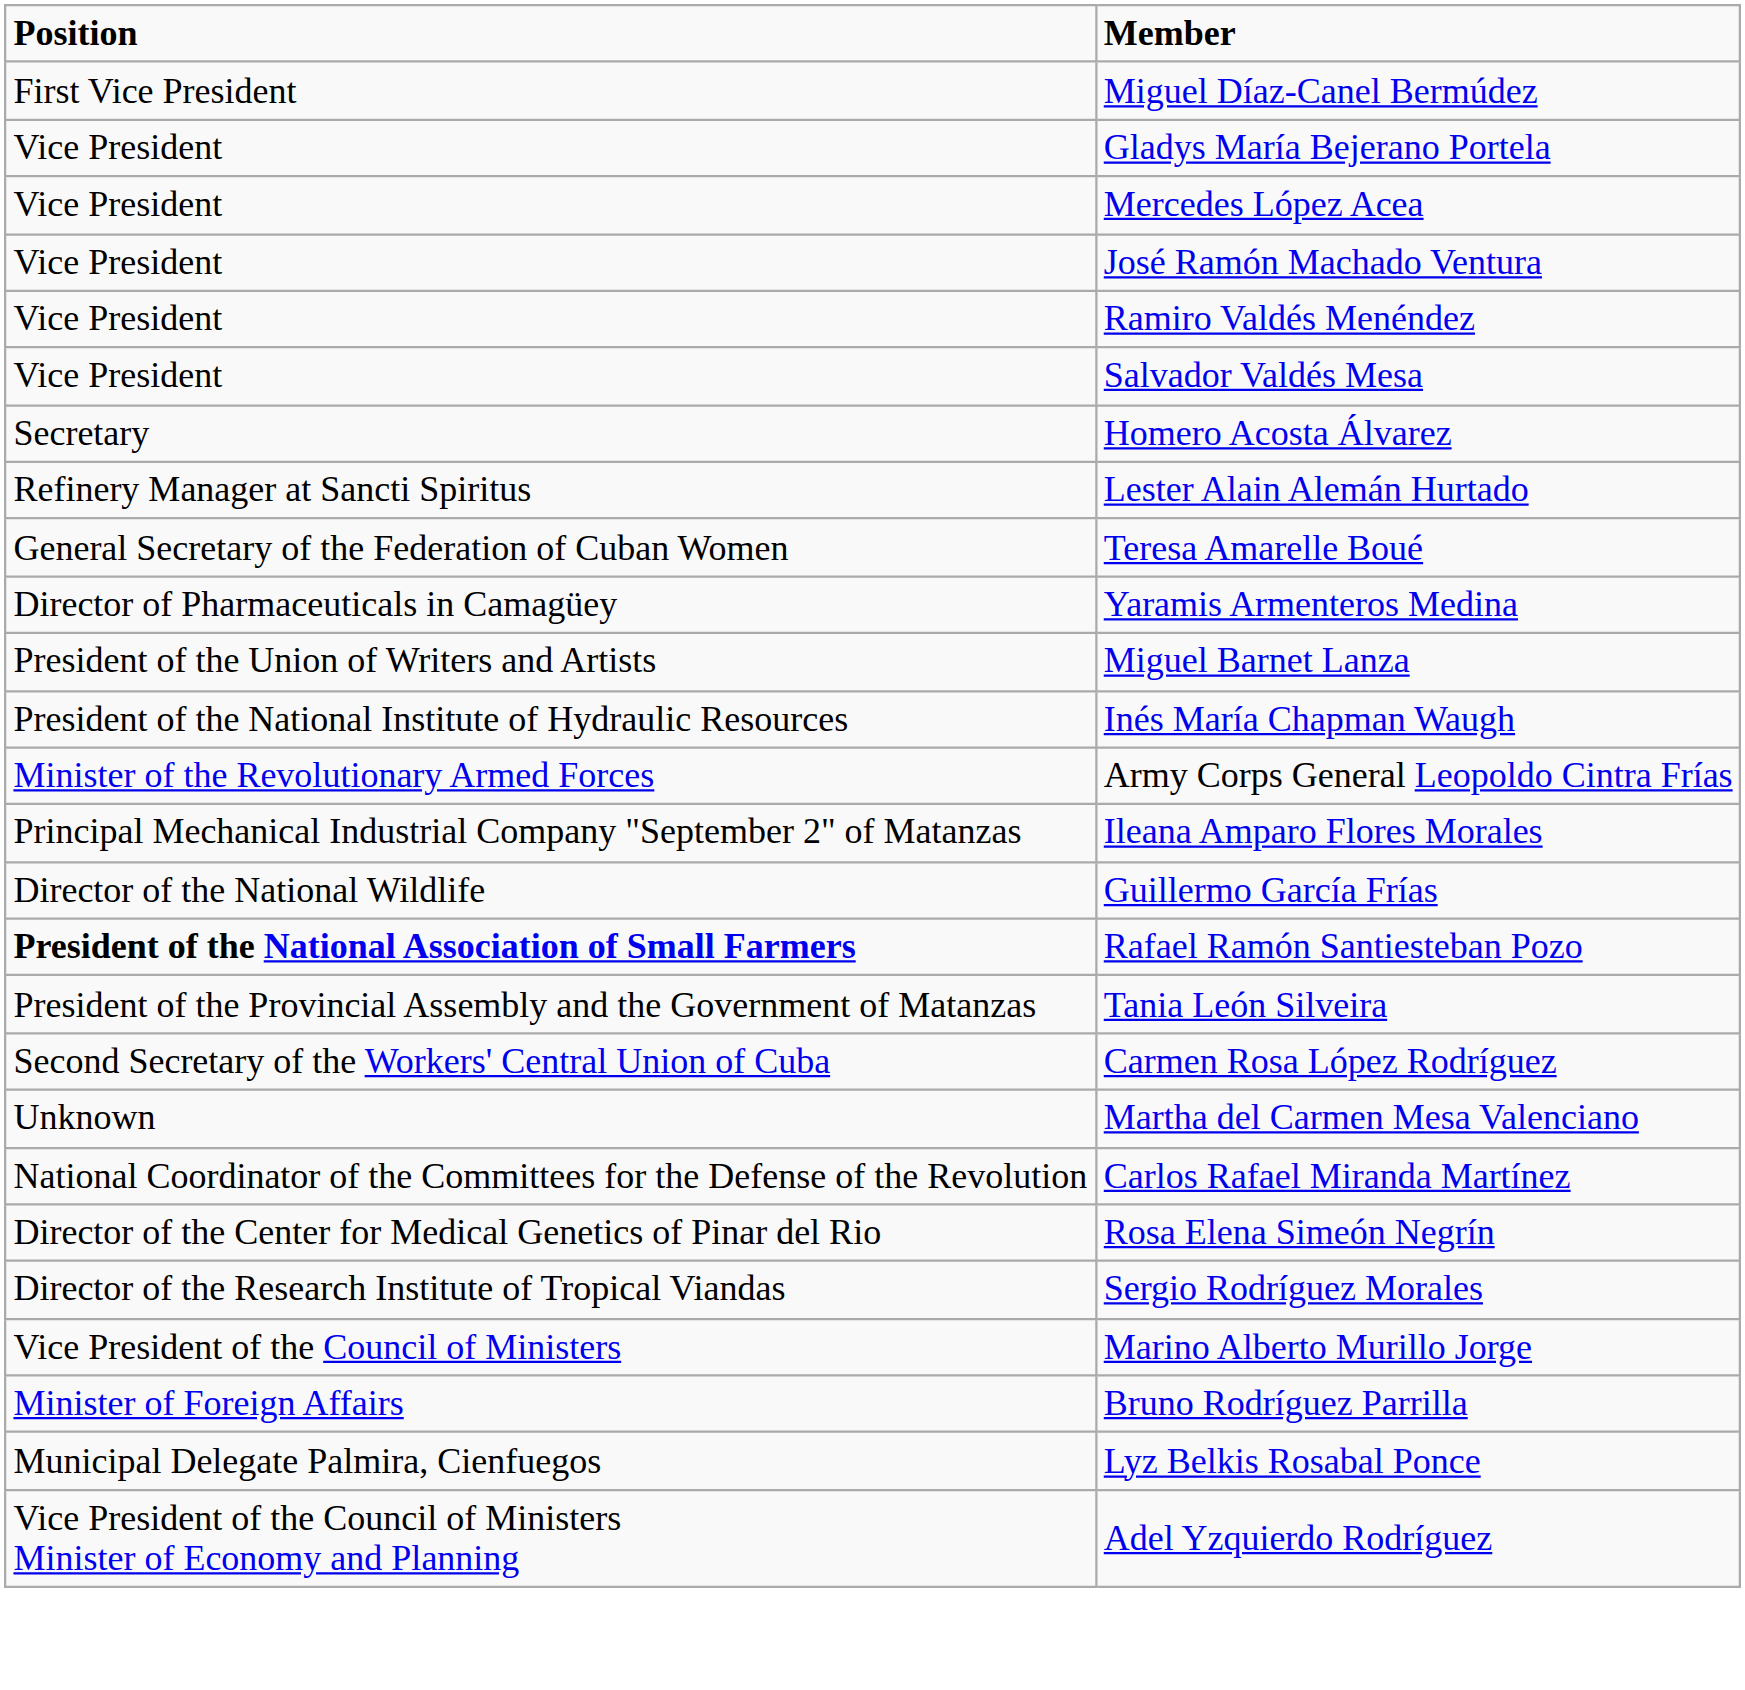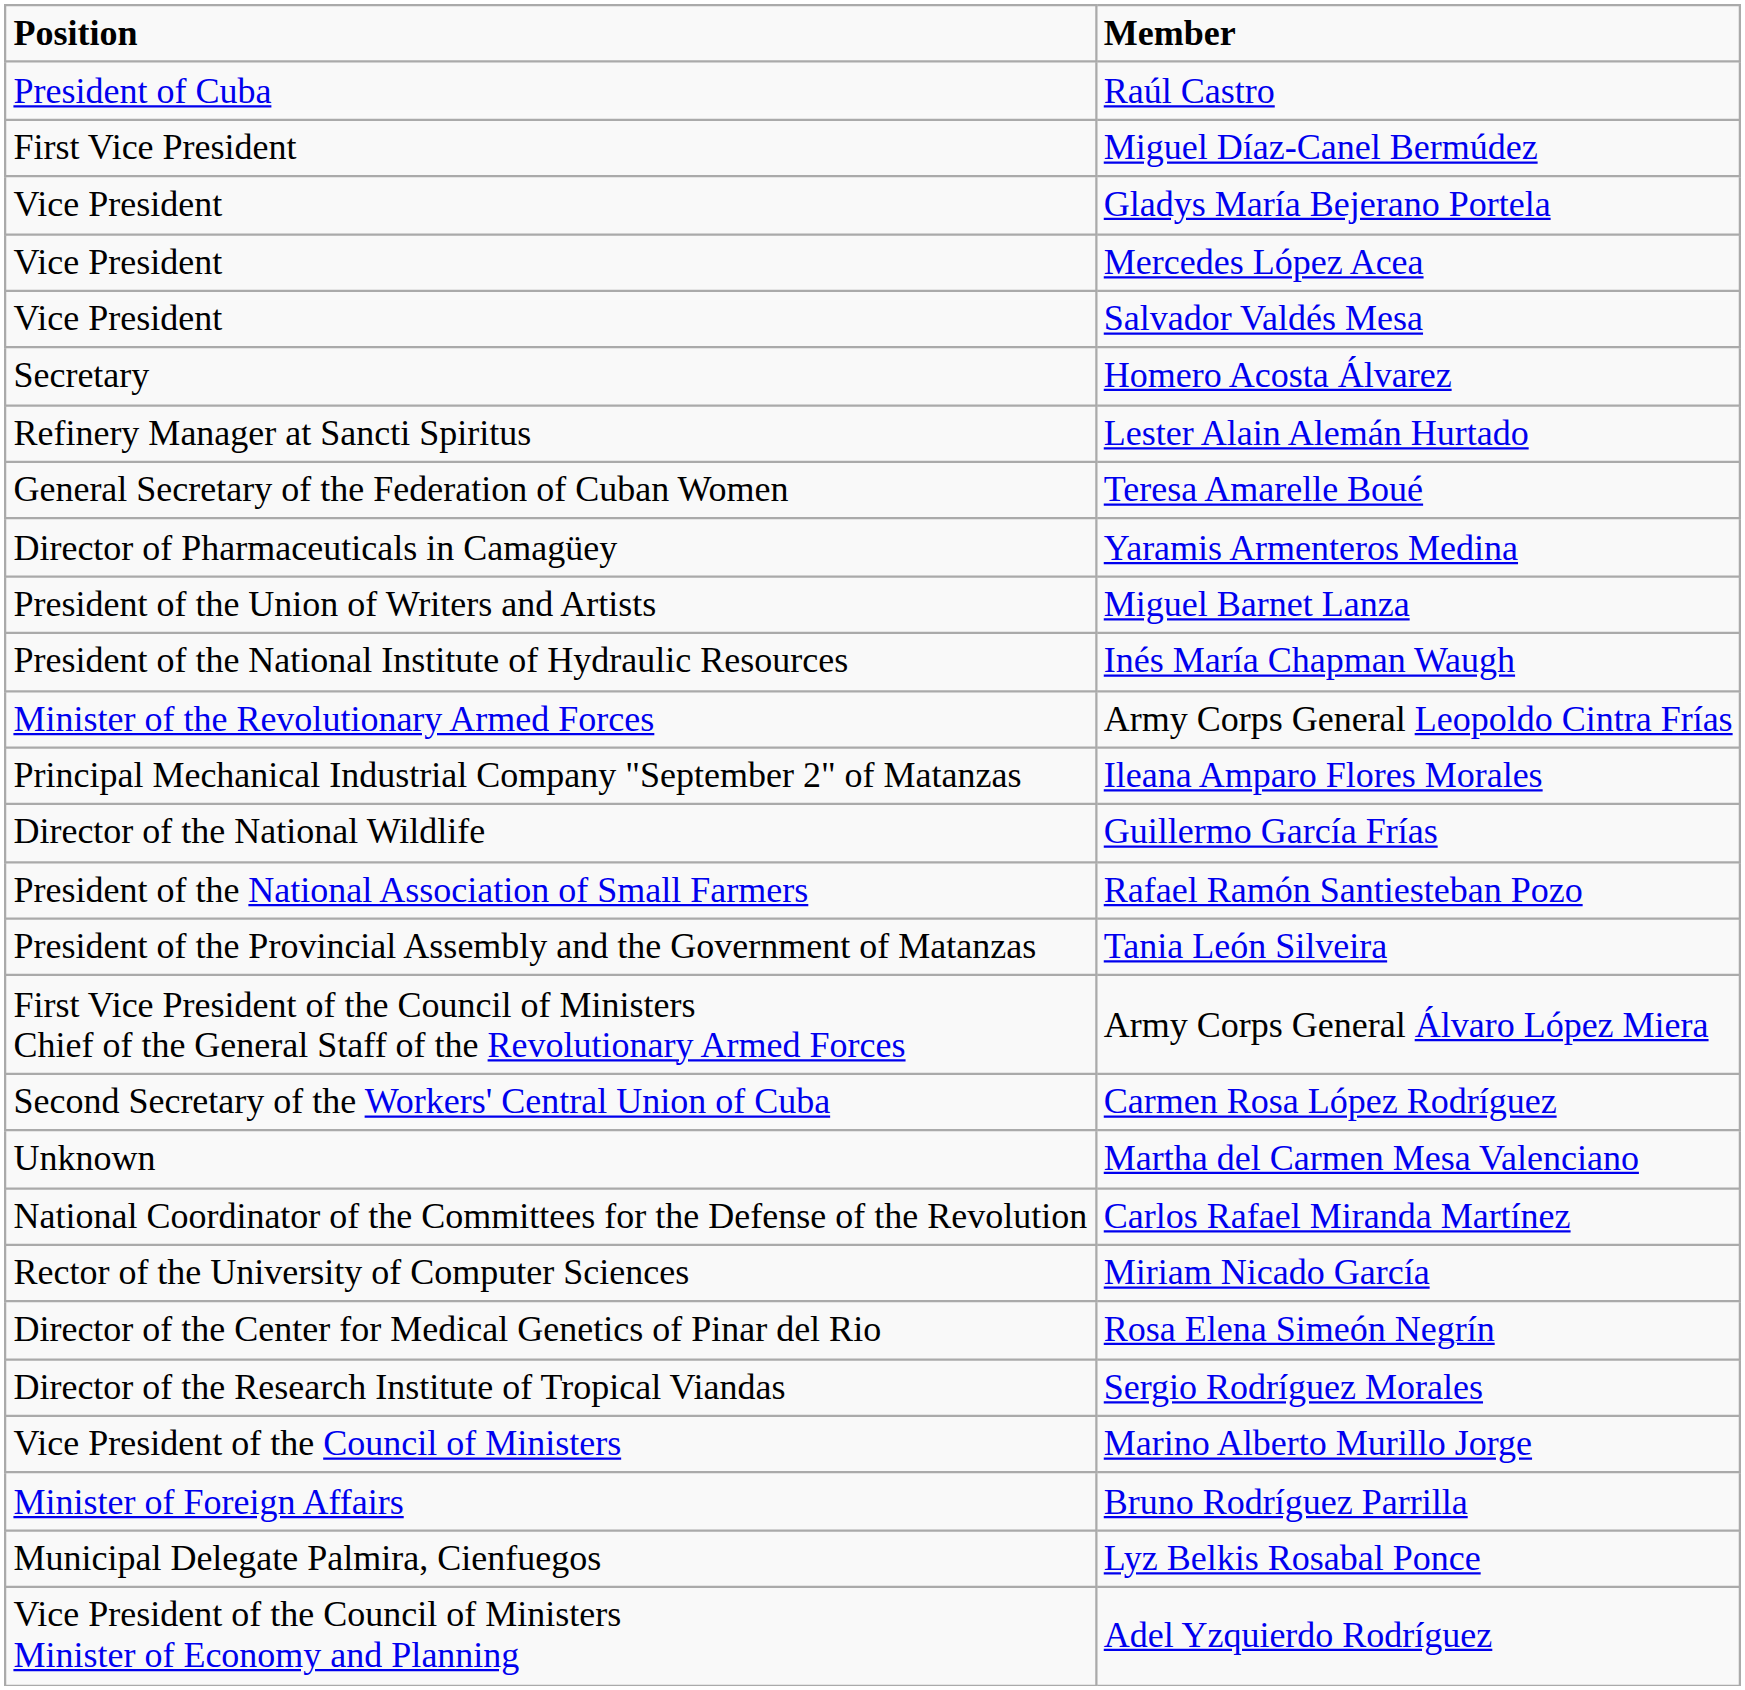 <table class=wikitable>
 <tr>
 <td><strong>Position</strong><br></td>
 <td><strong>Member</strong></td>
+</tr>
+<tr>
+<td><a href='#'>President of Cuba</a></td>
+<td><a href='#'>Raúl Castro</a></td>
 </tr>
 <tr>
 <td>First Vice President</td>
 <td><a href='#'>Miguel Díaz-Canel Bermúdez</a></td>
 </tr>
 <tr>
 <td>Vice President</td>
 <td><a href='#'>Gladys María Bejerano Portela</a></td>
 </tr>
 <tr>
 <td>Vice President</td>
 <td><a href='#'>Mercedes López Acea</a></td>
-</tr>
-<tr>
-<td>Vice President</td>
-<td><a href='#'>José Ramón Machado Ventura</a></td>
-</tr>
-<tr>
-<td>Vice President</td>
-<td><a href='#'>Ramiro Valdés Menéndez</a></td>
 </tr>
 <tr>
 <td>Vice President</td>
 <td><a href='#'>Salvador Valdés Mesa</a></td>
 </tr>
 <tr>
 <td>Secretary</td>
 <td><a href='#'>Homero Acosta Álvarez</a></td>
 </tr>
 <tr>
 <td>Refinery Manager at Sancti Spiritus</td>
 <td><a href='#'>Lester Alain Alemán Hurtado</a></td>
 </tr>
 <tr>
 <td>General Secretary of the Federation of Cuban Women</td>
 <td><a href='#'>Teresa Amarelle Boué</a></td>
 </tr>
 <tr>
 <td>Director of Pharmaceuticals in Camagüey</td>
 <td><a href='#'>Yaramis Armenteros Medina</a></td>
 </tr>
 <tr>
 <td>President of the Union of Writers and Artists</td>
 <td><a href='#'>Miguel Barnet Lanza</a></td>
 </tr>
 <tr>
 <td>President of the National Institute of Hydraulic Resources</td>
 <td><a href='#'>Inés María Chapman Waugh</a></td>
 </tr>
 <tr>
 <td><a href='#'>Minister of the Revolutionary Armed Forces</a></td>
 <td>Army Corps General <a href='#'>Leopoldo Cintra Frías</a></td>
 </tr>
 <tr>
 <td>Principal Mechanical Industrial Company "September 2" of Matanzas</td>
 <td><a href='#'>Ileana Amparo Flores Morales</a></td>
 </tr>
 <tr>
 <td>Director of the National Wildlife</td>
 <td><a href='#'>Guillermo García Frías</a></td>
 </tr>
 <tr>
-<td><strong>President of the <a href='#'>National Association of Small Farmers</a></strong></td>
+<td>President of the <a href='#'>National Association of Small Farmers</a></td>
 <td><a href='#'>Rafael Ramón Santiesteban Pozo</a></td>
 </tr>
 <tr>
 <td>President of the Provincial Assembly and the Government of Matanzas</td>
 <td><a href='#'>Tania León Silveira</a></td>
+</tr>
+<tr>
+<td>First Vice President of the Council of Ministers<br>Chief of the General Staff of the <a href='#'>Revolutionary Armed Forces</a></td>
+<td>Army Corps General <a href='#'>Álvaro López Miera</a></td>
 </tr>
 <tr>
 <td>Second Secretary of the <a href='#'>Workers' Central Union of Cuba</a></td>
 <td><a href='#'>Carmen Rosa López Rodríguez</a></td>
 </tr>
 <tr>
 <td>Unknown</td>
 <td><a href='#'>Martha del Carmen Mesa Valenciano</a></td>
 </tr>
 <tr>
 <td>National Coordinator of the Committees for the Defense of the Revolution</td>
 <td><a href='#'>Carlos Rafael Miranda Martínez</a></td>
+</tr>
+<tr>
+<td>Rector of the University of Computer Sciences</td>
+<td><a href='#'>Miriam Nicado García</a></td>
 </tr>
 <tr>
 <td>Director of the Center for Medical Genetics of Pinar del Rio</td>
 <td><a href='#'>Rosa Elena Simeón Negrín</a></td>
 </tr>
 <tr>
 <td>Director of the Research Institute of Tropical Viandas</td>
 <td><a href='#'>Sergio Rodríguez Morales</a></td>
 </tr>
 <tr>
 <td>Vice President of the <a href='#'>Council of Ministers</a></td>
 <td><a href='#'>Marino Alberto Murillo Jorge</a></td>
 </tr>
 <tr>
 <td><a href='#'>Minister of Foreign Affairs</a></td>
 <td><a href='#'>Bruno Rodríguez Parrilla</a></td>
 </tr>
 <tr>
 <td>Municipal Delegate Palmira, Cienfuegos</td>
 <td><a href='#'>Lyz Belkis Rosabal Ponce</a></td>
 </tr>
 <tr>
 <td>Vice President of the Council of Ministers<br><a href='#'>Minister of Economy and Planning</a></td>
 <td><a href='#'>Adel Yzquierdo Rodríguez</a></td>
 </tr>
 </table>
